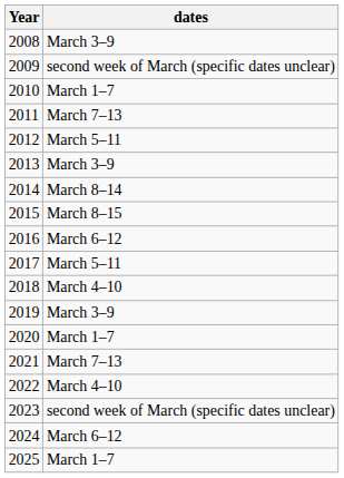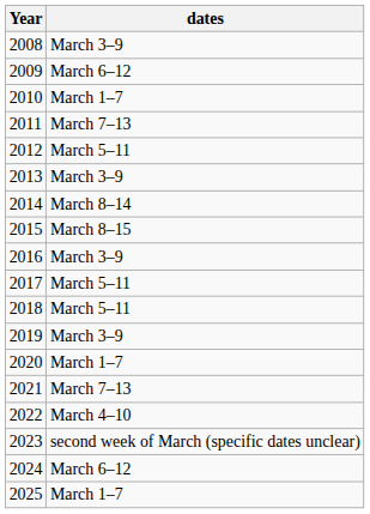 <table class="wikitable">
 <tr>
 <th>Year</th>
 <th>dates</th>
 </tr>
 <tr>
 <td>2008</td>
 <td>March 3–9</td>
 </tr>
 <tr>
 <td>2009</td>
-<td>second week of March (specific dates unclear)</td>
+<td>March 6–12</td>
 </tr>
 <tr>
 <td>2010</td>
 <td>March 1–7</td>
 </tr>
 <tr>
 <td>2011</td>
 <td>March 7–13</td>
 </tr>
 <tr>
 <td>2012</td>
 <td>March 5–11</td>
 </tr>
 <tr>
 <td>2013</td>
 <td>March 3–9</td>
 </tr>
 <tr>
 <td>2014</td>
 <td>March 8–14</td>
 </tr>
 <tr>
 <td>2015</td>
 <td>March 8–15</td>
 </tr>
 <tr>
 <td>2016</td>
-<td>March 6–12</td>
+<td>March 3–9</td>
 </tr>
 <tr>
 <td>2017</td>
 <td>March 5–11</td>
 </tr>
 <tr>
 <td>2018</td>
-<td>March 4–10</td>
+<td>March 5–11</td>
 </tr>
 <tr>
 <td>2019</td>
 <td>March 3–9</td>
 </tr>
 <tr>
 <td>2020</td>
 <td>March 1–7</td>
 </tr>
 <tr>
 <td>2021</td>
 <td>March 7–13</td>
 </tr>
 <tr>
 <td>2022</td>
 <td>March 4–10</td>
 </tr>
 <tr>
 <td>2023</td>
 <td>second week of March (specific dates unclear)</td>
 </tr>
 <tr>
 <td>2024</td>
 <td>March 6–12</td>
 </tr>
 <tr>
 <td>2025</td>
 <td>March 1–7</td>
 </tr>
 </table>
